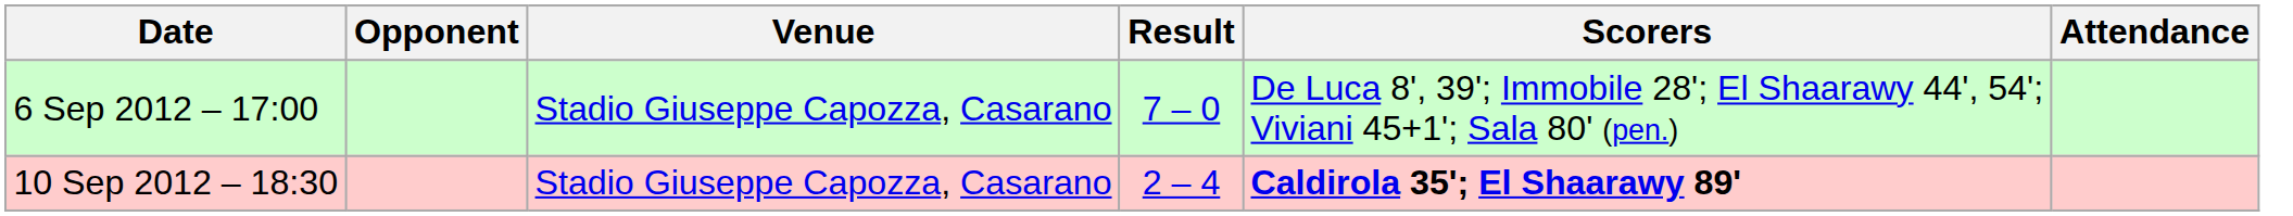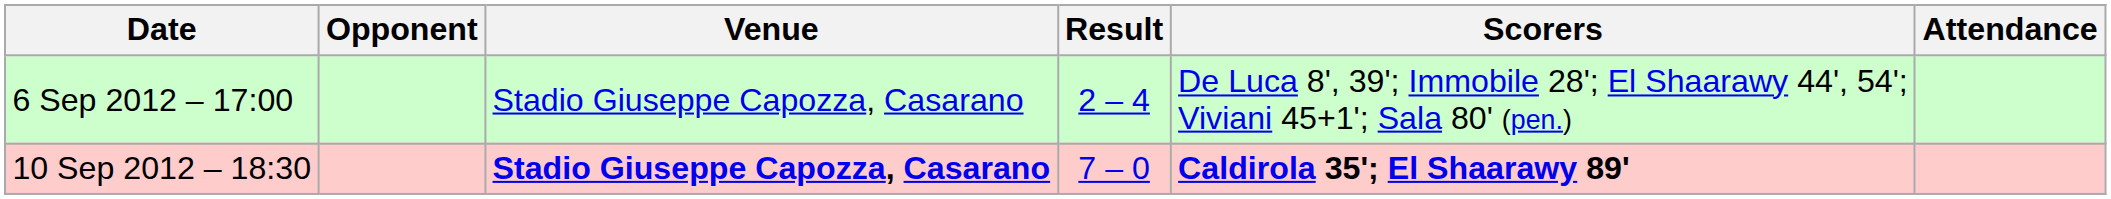 <table class="wikitable">
 <tr>
 <th>Date</th>
 <th>Opponent</th>
 <th>Venue</th>
 <th>Result</th>
 <th>Scorers</th>
 <th>Attendance</th>
 </tr>
 <tr bgcolor = "#ccffcc">
 <td>6 Sep 2012 – 17:00</td>
 <td></td>
 <td><a href='#'>Stadio Giuseppe Capozza</a>, <a href='#'>Casarano</a></td>
-<td align=center><a href='#'>7 – 0</a></td>
+<td align=center><a href='#'>2 – 4</a></td>
 <td><a href='#'>De Luca</a> 8', 39'; <a href='#'>Immobile</a> 28'; <a href='#'>El Shaarawy</a> 44', 54';<br><a href='#'>Viviani</a> 45+1'; <a href='#'>Sala</a> 80' <small>(<a href='#'>pen.</a>)</small></td>
 <td align="center"></td>
 </tr>
 <tr bgcolor = "#ffcccc">
 <td>10 Sep 2012 – 18:30</td>
 <td></td>
-<td><a href='#'>Stadio Giuseppe Capozza</a>, <a href='#'>Casarano</a></td>
-<td align=center><a href='#'>2 – 4</a></td>
+<td><strong><a href='#'>Stadio Giuseppe Capozza</a>, <a href='#'>Casarano</a></strong></td>
+<td align=center><a href='#'>7 – 0</a></td>
 <td><strong><a href='#'>Caldirola</a> 35'; <a href='#'>El Shaarawy</a> 89'</strong></td>
 <td align="center"></td>
 </tr>
 </table>
